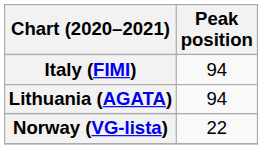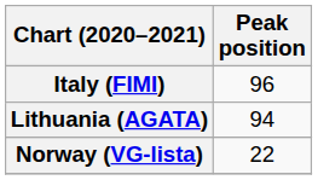 <table class="wikitable sortable plainrowheaders" style="text-align:center">
 <tr>
 <th scope="col">Chart (2020–2021)</th>
 <th scope="col">Peak<br>position</th>
 </tr>
 <tr>
 </tr>
 <tr>
 </tr>
 <tr>
 </tr>
 <tr>
 </tr>
 <tr>
 </tr>
 <tr>
 </tr>
 <tr>
 </tr>
 <tr>
 </tr>
 <tr>
 </tr>
 <tr>
 <th scope="row">Italy (<a href='#'>FIMI</a>)</th>
-<td>94</td>
+<td>96</td>
 </tr>
 <tr>
 <th scope="row">Lithuania (<a href='#'>AGATA</a>)</th>
 <td>94</td>
 </tr>
 <tr>
 </tr>
 <tr>
 </tr>
 <tr>
 <th scope="row">Norway (<a href='#'>VG-lista</a>)</th>
 <td>22</td>
 </tr>
 <tr>
 </tr>
 <tr>
 </tr>
 <tr>
 </tr>
 <tr>
 </tr>
 <tr>
 </tr>
 <tr>
 </tr>
 </table>
